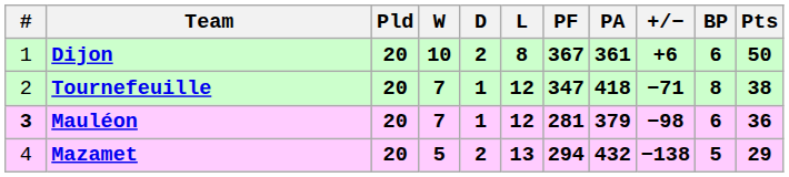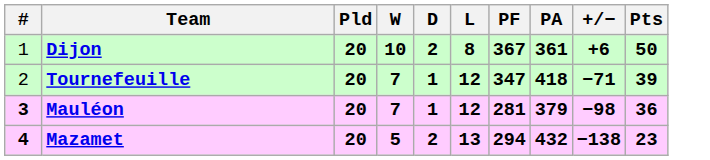 <table class="wikitable" style="text-align: center;">
 <tr>
 <th width="20">#</th>
 <th width="200">Team</th>
 <th width="20">Pld</th>
 <th width="20">W</th>
 <th width="20">D</th>
 <th width="20">L</th>
 <th width="20">PF</th>
 <th width="20">PA</th>
 <th width="25">+/−</th>
-<th width="20">BP</th>
 <th width="20">Pts</th>
 </tr>
 <tr bgcolor=#ccffcc align=center>
 <td>1</td>
 <td align=left><strong><a href='#'>Dijon</a></strong></td>
 <td><strong>20</strong></td>
 <td><strong>10</strong></td>
 <td><strong>2</strong></td>
 <td><strong>8</strong></td>
 <td><strong>367</strong></td>
 <td><strong>361</strong></td>
 <td><strong>+6</strong></td>
-<td><strong>6</strong></td>
 <td><strong>50</strong></td>
 </tr>
 <tr bgcolor=#ccffcc align=center>
 <td>2</td>
 <td align=left><strong><a href='#'>Tournefeuille</a></strong></td>
 <td><strong>20</strong></td>
 <td><strong>7</strong></td>
 <td><strong>1</strong></td>
 <td><strong>12</strong></td>
 <td><strong>347</strong></td>
 <td><strong>418</strong></td>
 <td><strong>−71</strong></td>
-<td><strong>8</strong></td>
-<td><strong>38</strong></td>
+<td><strong>39</strong></td>
 </tr>
 <tr bgcolor=#ffccff align=center>
 <td><strong>3</strong></td>
 <td align=left><strong><a href='#'>Mauléon</a></strong></td>
 <td><strong>20</strong></td>
 <td><strong>7</strong></td>
 <td><strong>1</strong></td>
 <td><strong>12</strong></td>
 <td><strong>281</strong></td>
 <td><strong>379</strong></td>
 <td><strong>−98</strong></td>
-<td><strong>6</strong></td>
 <td><strong>36</strong></td>
 </tr>
 <tr bgcolor=#ffccff align=center>
-<td>4</td>
+<td><strong>4</strong></td>
 <td align=left><strong><a href='#'>Mazamet</a></strong></td>
 <td><strong>20</strong></td>
 <td><strong>5</strong></td>
 <td><strong>2</strong></td>
 <td><strong>13</strong></td>
 <td><strong>294</strong></td>
 <td><strong>432</strong></td>
 <td><strong>−138</strong></td>
-<td><strong>5</strong></td>
-<td><strong>29</strong></td>
+<td><strong>23</strong></td>
 </tr>
 </table>
